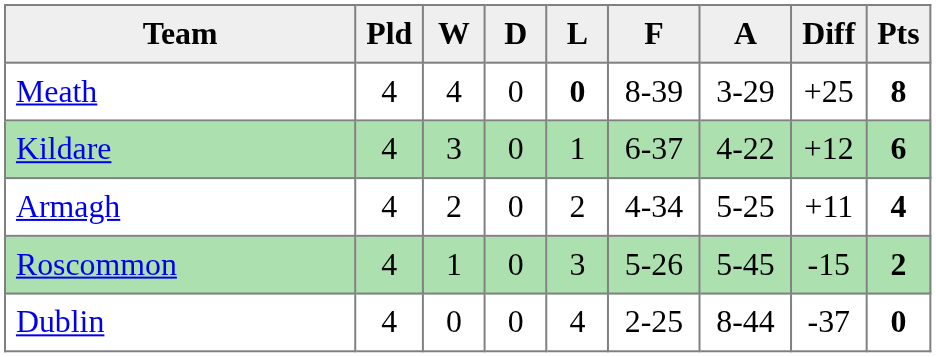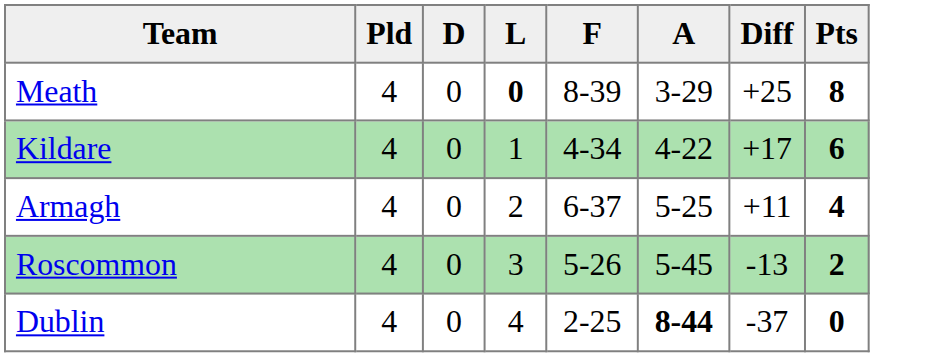 <table style=border-collapse:collapse border=1 cellspacing=0 cellpadding=5>
 <tr align=center bgcolor=#efefef>
 <th width=165>Team</th>
 <th width=20>Pld</th>
-<th width=20>W</th>
 <th width=20>D</th>
 <th width=20>L</th>
 <th width=35>F</th>
 <th width=35>A</th>
 <th width=20>Diff</th>
 <th width=20>Pts</th>
 </tr>
 <tr align=center style="background:#FFFFFF;">
 <td style="text-align:left;"><a href='#'>Meath</a></td>
-<td>4</td>
 <td>4</td>
 <td>0</td>
 <td><strong>0</strong></td>
 <td>8-39</td>
 <td>3-29</td>
 <td>+25</td>
 <td><strong>8</strong></td>
 </tr>
 <tr align=center style="background:#ACE1AF;">
 <td style="text-align:left;"><a href='#'>Kildare</a></td>
 <td>4</td>
-<td>3</td>
 <td>0</td>
 <td>1</td>
-<td>6-37</td>
+<td>4-34</td>
 <td>4-22</td>
-<td>+12</td>
+<td>+17</td>
 <td><strong>6</strong></td>
 </tr>
 <tr align=center style="background:#FFFFFF;">
 <td style="text-align:left;"><a href='#'>Armagh</a></td>
 <td>4</td>
-<td>2</td>
 <td>0</td>
 <td>2</td>
-<td>4-34</td>
+<td>6-37</td>
 <td>5-25</td>
 <td>+11</td>
 <td><strong>4</strong></td>
 </tr>
 <tr align=center style="background:#ACE1AF;">
 <td style="text-align:left;"><a href='#'>Roscommon</a></td>
 <td>4</td>
-<td>1</td>
 <td>0</td>
 <td>3</td>
 <td>5-26</td>
 <td>5-45</td>
-<td>-15</td>
+<td>-13</td>
 <td><strong>2</strong></td>
 </tr>
 <tr align=center style="background:#FFFFFF;">
 <td style="text-align:left;"><a href='#'>Dublin</a></td>
 <td>4</td>
 <td>0</td>
-<td>0</td>
 <td>4</td>
 <td>2-25</td>
-<td>8-44</td>
+<td><strong>8-44</strong></td>
 <td>-37</td>
 <td><strong>0</strong></td>
 </tr>
 </table>
